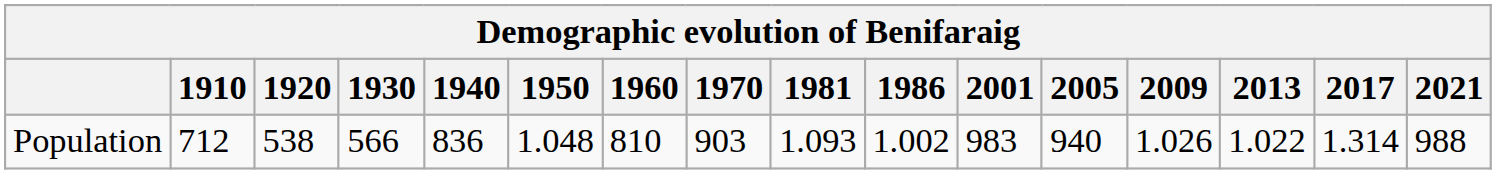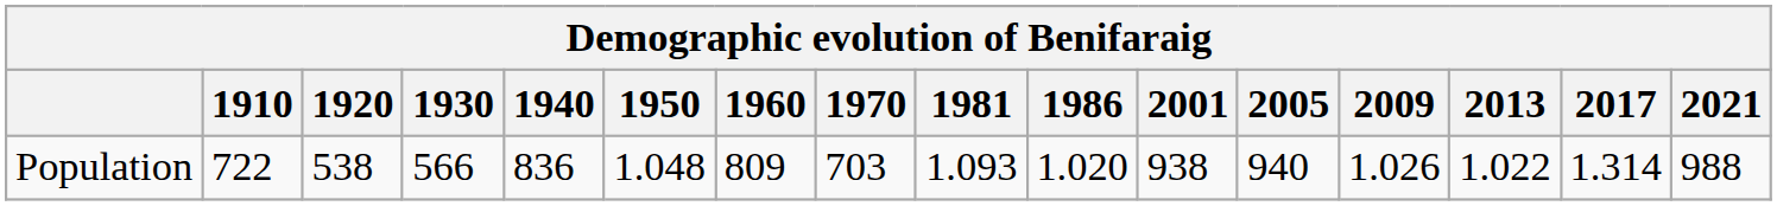 <table class="wikitable">
 <tr>
 <th colspan="19">Demographic evolution of Benifaraig</th>
 </tr>
 <tr>
 <th></th>
 <th>1910</th>
 <th>1920</th>
 <th>1930</th>
 <th>1940</th>
 <th>1950</th>
 <th>1960</th>
 <th>1970</th>
 <th>1981</th>
 <th>1986</th>
 <th>2001</th>
 <th>2005</th>
 <th>2009</th>
 <th>2013</th>
 <th>2017</th>
 <th>2021</th>
 </tr>
 <tr>
 <td>Population</td>
-<td>712</td>
+<td>722</td>
 <td>538</td>
 <td>566</td>
 <td>836</td>
 <td>1.048</td>
-<td>810</td>
-<td>903</td>
+<td>809</td>
+<td>703</td>
 <td>1.093</td>
-<td>1.002</td>
-<td>983</td>
+<td>1.020</td>
+<td>938</td>
 <td>940</td>
 <td>1.026</td>
 <td>1.022</td>
 <td>1.314</td>
 <td>988</td>
 </tr>
 </table>
